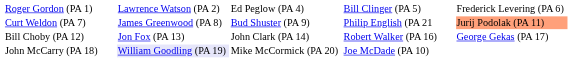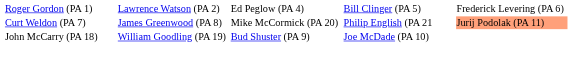 <table width="100%">
 <tr>
 <td width="20%"><a href='#'>Roger Gordon</a> (PA 1)</td>
 <td width="20%"><a href='#'>Lawrence Watson</a> (PA 2)</td>
 <td width="20%">Ed Peglow (PA 4)</td>
 <td width="20%"><a href='#'>Bill Clinger</a> (PA 5)</td>
 <td width="20%">Frederick Levering (PA 6)</td>
 </tr>
 <tr>
 <td><a href='#'>Curt Weldon</a> (PA 7)</td>
 <td><a href='#'>James Greenwood</a> (PA 8)</td>
-<td><a href='#'>Bud Shuster</a> (PA 9)</td>
+<td>Mike McCormick (PA 20)</td>
 <td><a href='#'>Philip English</a> (PA 21</td>
 <td style="background: lightsalmon;">Jurij Podolak (PA 11)</td>
 </tr>
 <tr>
-<td>Bill Choby (PA 12)</td>
-<td><a href='#'>Jon Fox</a> (PA 13)</td>
-<td>John Clark (PA 14)</td>
-<td><a href='#'>Robert Walker</a> (PA 16)</td>
-<td><a href='#'>George Gekas</a> (PA 17)</td>
-</tr>
-<tr>
 <td>John McCarry (PA 18)</td>
-<td style="background: lavender;"><a href='#'>William Goodling</a> (PA 19)</td>
-<td>Mike McCormick (PA 20)</td>
+<td><a href='#'>William Goodling</a> (PA 19)</td>
+<td><a href='#'>Bud Shuster</a> (PA 9)</td>
 <td><a href='#'>Joe McDade</a> (PA 10)</td>
 </tr>
 </table>
